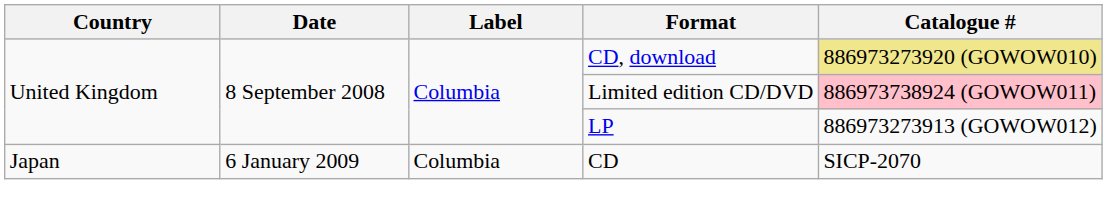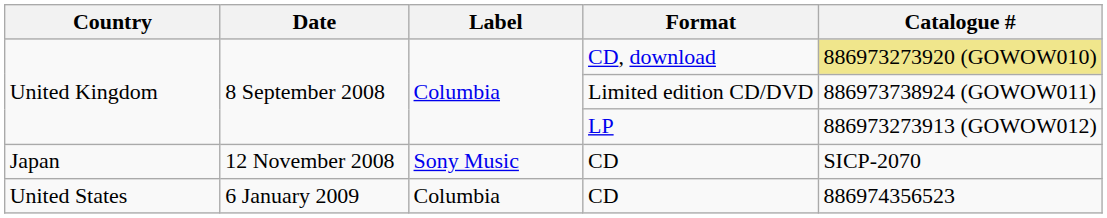 <table class="wikitable">
 <tr>
 <th width="150px">Country</th>
 <th width="130px">Date</th>
 <th width="120px">Label</th>
 <th>Format</th>
 <th>Catalogue #</th>
 </tr>
 <tr>
 <td rowspan="3">United Kingdom</td>
 <td rowspan="3">8 September 2008</td>
 <td rowspan="3"><a href='#'>Columbia</a></td>
 <td><a href='#'>CD</a>, <a href='#'>download</a></td>
 <td style="background: khaki;">886973273920 (GOWOW010)</td>
 </tr>
 <tr>
 <td>Limited edition CD/DVD</td>
-<td style="background: pink;">886973738924 (GOWOW011)</td>
+<td>886973738924 (GOWOW011)</td>
 </tr>
 <tr>
 <td><a href='#'>LP</a></td>
 <td>886973273913 (GOWOW012)</td>
 </tr>
 <tr>
 <td>Japan</td>
+<td>12 November 2008</td>
+<td><a href='#'>Sony Music</a></td>
+<td>CD</td>
+<td>SICP-2070</td>
+</tr>
+<tr>
+<td>United States</td>
 <td>6 January 2009</td>
 <td>Columbia</td>
 <td>CD</td>
-<td>SICP-2070</td>
+<td>886974356523</td>
 </tr>
 </table>
